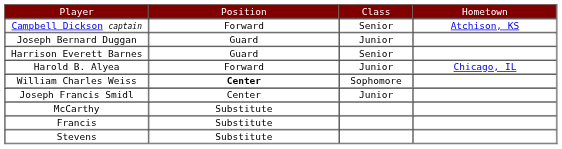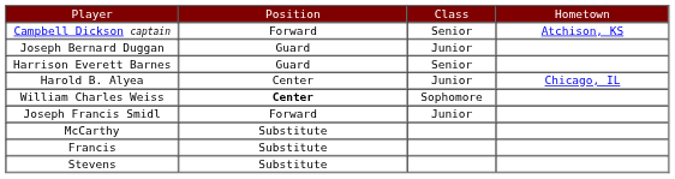 <table cellpadding="1" border="1" cellspacing="0" width="60%" style="text-align:center;">
 <tr style="background:Maroon; color:white;">
 <td>Player</td>
 <td>Position</td>
 <td>Class</td>
 <td>Hometown</td>
 </tr>
 <tr align="center" bgcolor="">
 <td width="150"><a href='#'>Campbell Dickson</a> <small><em>captain</em></small></td>
 <td width="200">Forward</td>
 <td width="75">Senior</td>
 <td><a href='#'>Atchison, KS</a></td>
 </tr>
 <tr align="center" bgcolor="">
 <td>Joseph Bernard Duggan</td>
 <td>Guard</td>
 <td>Junior</td>
 <td></td>
 </tr>
 <tr align="center" bgcolor="">
 <td>Harrison Everett Barnes</td>
 <td>Guard</td>
 <td>Senior</td>
 <td></td>
 </tr>
 <tr align="center" bgcolor="">
 <td>Harold B. Alyea</td>
-<td>Forward</td>
+<td>Center</td>
 <td>Junior</td>
 <td width="150"><a href='#'>Chicago, IL</a></td>
 </tr>
 <tr align="center" bgcolor="">
 <td>William Charles Weiss</td>
 <td><strong>Center</strong></td>
 <td>Sophomore</td>
 <td></td>
 </tr>
 <tr align="center" bgcolor="">
 <td>Joseph Francis Smidl</td>
-<td>Center</td>
+<td>Forward</td>
 <td>Junior</td>
 <td></td>
 </tr>
 <tr align="center" bgcolor="">
 <td>McCarthy</td>
 <td>Substitute</td>
 <td></td>
 <td></td>
 </tr>
 <tr align="center" bgcolor="">
 <td>Francis</td>
 <td>Substitute</td>
 <td></td>
 <td></td>
 </tr>
 <tr align="center" bgcolor="">
 <td>Stevens</td>
 <td>Substitute</td>
 <td></td>
 <td></td>
 </tr>
 <tr align="center" bgcolor="">
 </tr>
 </table>
